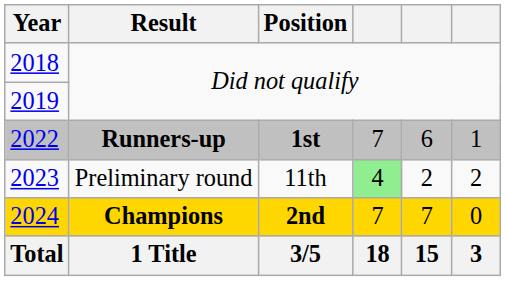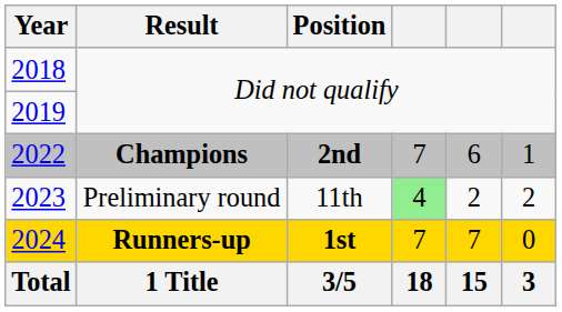 <table class="wikitable" style="text-align: center;">
 <tr>
 <th>Year</th>
 <th>Result</th>
 <th>Position</th>
 <th width=25px></th>
 <th width=25px></th>
 <th width=25px></th>
 </tr>
 <tr>
 <td style="text-align:left;"> <a href='#'>2018</a></td>
 <td colspan=5 rowspan=2><em>Did not qualify</em></td>
 </tr>
 <tr>
 <td style="text-align:left;"> <a href='#'>2019</a></td>
 </tr>
 <tr bgcolor=silver>
 <td style="text-align:left;"> <a href='#'>2022</a></td>
-<td><strong>Runners-up</strong></td>
-<td><strong>1st</strong></td>
+<td><strong>Champions</strong></td>
+<td><strong>2nd</strong></td>
 <td>7</td>
 <td>6</td>
 <td>1</td>
 </tr>
 <tr>
 <td style="text-align:left;"> <a href='#'>2023</a></td>
 <td>Preliminary round</td>
 <td>11th</td>
 <td style="background: lightgreen;">4</td>
 <td>2</td>
 <td>2</td>
 </tr>
 <tr bgcolor=gold>
 <td style="text-align:left;"> <a href='#'>2024</a></td>
-<td><strong>Champions</strong></td>
-<td><strong>2nd</strong></td>
+<td><strong>Runners-up</strong></td>
+<td><strong>1st</strong></td>
 <td>7</td>
 <td>7</td>
 <td>0</td>
 </tr>
 <tr>
 <th>Total</th>
 <th>1 Title</th>
 <th>3/5</th>
 <th>18</th>
 <th>15</th>
 <th>3</th>
 </tr>
 </table>
